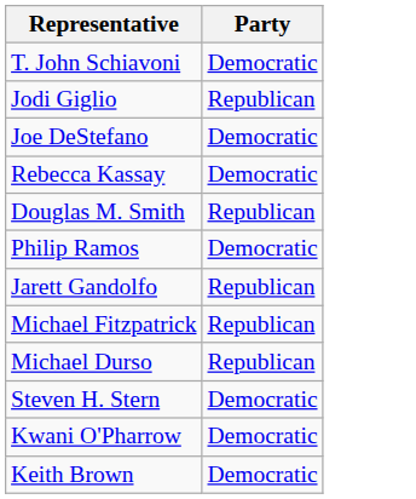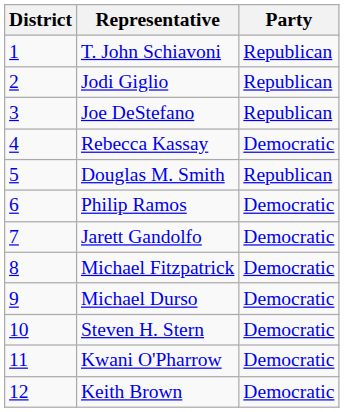 <table class="wikitable">
 <tr>
+<th>District</th>
 <th>Representative</th>
 <th>Party</th>
 </tr>
 <tr>
+<td><a href='#'>1</a></td>
 <td><a href='#'>T. John Schiavoni</a></td>
-<td><a href='#'>Democratic</a></td>
+<td><a href='#'>Republican</a></td>
 </tr>
 <tr>
+<td><a href='#'>2</a></td>
 <td><a href='#'>Jodi Giglio</a></td>
 <td><a href='#'>Republican</a></td>
 </tr>
 <tr>
+<td><a href='#'>3</a></td>
 <td><a href='#'>Joe DeStefano</a></td>
-<td><a href='#'>Democratic</a></td>
+<td><a href='#'>Republican</a></td>
 </tr>
 <tr>
+<td><a href='#'>4</a></td>
 <td><a href='#'>Rebecca Kassay</a></td>
 <td><a href='#'>Democratic</a></td>
 </tr>
 <tr>
+<td><a href='#'>5</a></td>
 <td><a href='#'>Douglas M. Smith</a></td>
 <td><a href='#'>Republican</a></td>
 </tr>
 <tr>
+<td><a href='#'>6</a></td>
 <td><a href='#'>Philip Ramos</a></td>
 <td><a href='#'>Democratic</a></td>
 </tr>
 <tr>
+<td><a href='#'>7</a></td>
 <td><a href='#'>Jarett Gandolfo</a></td>
-<td><a href='#'>Republican</a></td>
+<td><a href='#'>Democratic</a></td>
 </tr>
 <tr>
+<td><a href='#'>8</a></td>
 <td><a href='#'>Michael Fitzpatrick</a></td>
-<td><a href='#'>Republican</a></td>
+<td><a href='#'>Democratic</a></td>
 </tr>
 <tr>
+<td><a href='#'>9</a></td>
 <td><a href='#'>Michael Durso</a></td>
-<td><a href='#'>Republican</a></td>
+<td><a href='#'>Democratic</a></td>
 </tr>
 <tr>
+<td><a href='#'>10</a></td>
 <td><a href='#'>Steven H. Stern</a></td>
 <td><a href='#'>Democratic</a></td>
 </tr>
 <tr>
+<td><a href='#'>11</a></td>
 <td><a href='#'>Kwani O'Pharrow</a></td>
 <td><a href='#'>Democratic</a></td>
 </tr>
 <tr>
+<td><a href='#'>12</a></td>
 <td><a href='#'>Keith Brown</a></td>
 <td><a href='#'>Democratic</a></td>
 </tr>
 </table>
